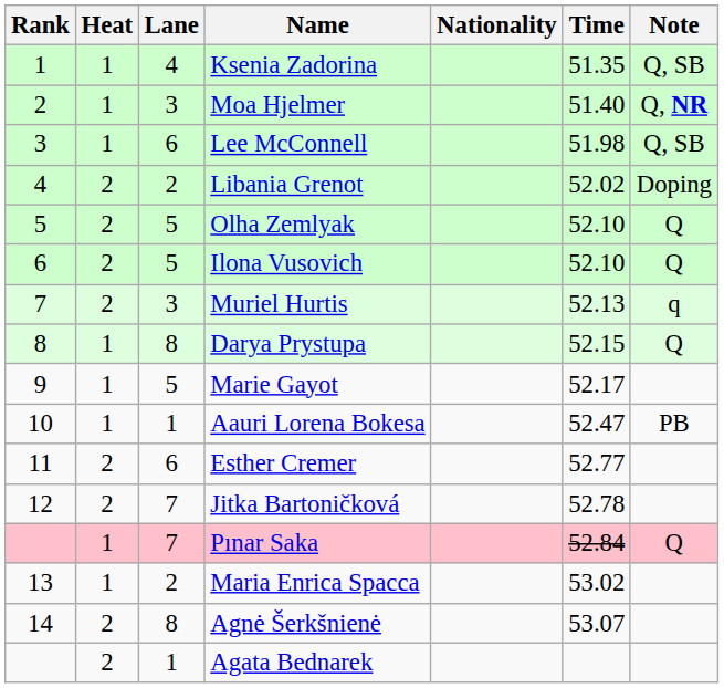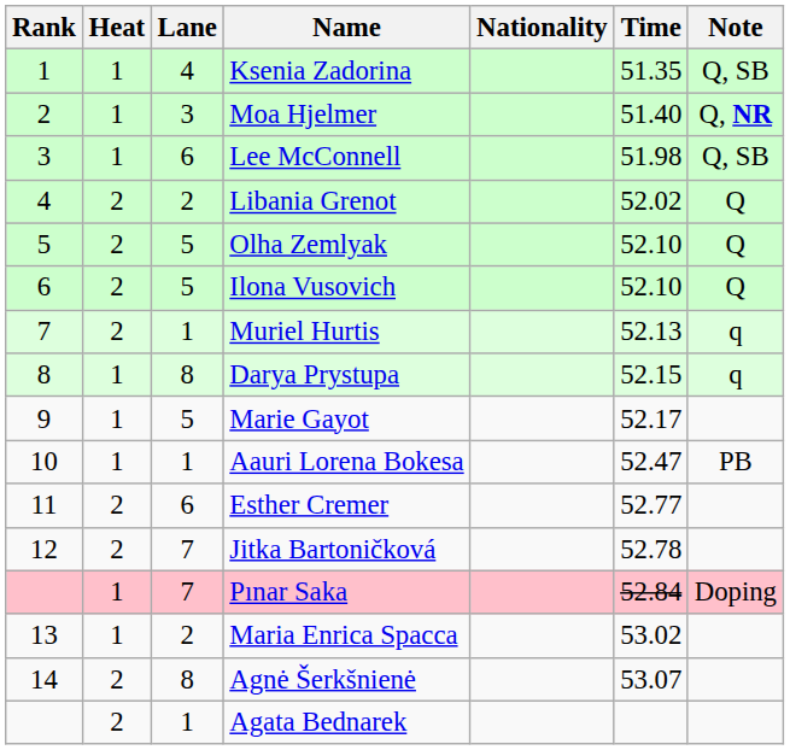 <table class="wikitable sortable" style="text-align:center">
 <tr>
 <th>Rank</th>
 <th>Heat</th>
 <th>Lane</th>
 <th>Name</th>
 <th>Nationality</th>
 <th>Time</th>
 <th>Note</th>
 </tr>
 <tr bgcolor=ccffcc>
 <td>1</td>
 <td>1</td>
 <td>4</td>
 <td align="left"><a href='#'>Ksenia Zadorina</a></td>
 <td align=left></td>
 <td>51.35</td>
 <td>Q, SB</td>
 </tr>
 <tr bgcolor=ccffcc>
 <td>2</td>
 <td>1</td>
 <td>3</td>
 <td align="left"><a href='#'>Moa Hjelmer</a></td>
 <td align=left></td>
 <td>51.40</td>
 <td>Q, <strong><a href='#'>NR</a></strong></td>
 </tr>
 <tr bgcolor=ccffcc>
 <td>3</td>
 <td>1</td>
 <td>6</td>
 <td align="left"><a href='#'>Lee McConnell</a></td>
 <td align=left></td>
 <td>51.98</td>
 <td>Q, SB</td>
 </tr>
 <tr bgcolor=ccffcc>
 <td>4</td>
 <td>2</td>
 <td>2</td>
 <td align="left"><a href='#'>Libania Grenot</a></td>
 <td align=left></td>
 <td>52.02</td>
-<td>Doping</td>
+<td>Q</td>
 </tr>
 <tr bgcolor=ccffcc>
 <td>5</td>
 <td>2</td>
 <td>5</td>
 <td align="left"><a href='#'>Olha Zemlyak</a></td>
 <td align=left></td>
 <td>52.10</td>
 <td>Q</td>
 </tr>
 <tr bgcolor=ccffcc>
 <td>6</td>
 <td>2</td>
 <td>5</td>
 <td align="left"><a href='#'>Ilona Vusovich</a></td>
 <td align=left></td>
 <td>52.10</td>
 <td>Q</td>
 </tr>
 <tr bgcolor=ddffdd>
 <td>7</td>
 <td>2</td>
-<td>3</td>
+<td>1</td>
 <td align="left"><a href='#'>Muriel Hurtis</a></td>
 <td align=left></td>
 <td>52.13</td>
 <td>q</td>
 </tr>
 <tr bgcolor=ddffdd>
 <td>8</td>
 <td>1</td>
 <td>8</td>
 <td align="left"><a href='#'>Darya Prystupa</a></td>
 <td align=left></td>
 <td>52.15</td>
-<td>Q</td>
+<td>q</td>
 </tr>
 <tr>
 <td>9</td>
 <td>1</td>
 <td>5</td>
 <td align="left"><a href='#'>Marie Gayot</a></td>
 <td align=left></td>
 <td>52.17</td>
 <td></td>
 </tr>
 <tr>
 <td>10</td>
 <td>1</td>
 <td>1</td>
 <td align="left"><a href='#'>Aauri Lorena Bokesa</a></td>
 <td align=left></td>
 <td>52.47</td>
 <td>PB</td>
 </tr>
 <tr>
 <td>11</td>
 <td>2</td>
 <td>6</td>
 <td align="left"><a href='#'>Esther Cremer</a></td>
 <td align=left></td>
 <td>52.77</td>
 <td></td>
 </tr>
 <tr>
 <td>12</td>
 <td>2</td>
 <td>7</td>
 <td align="left"><a href='#'>Jitka Bartoničková</a></td>
 <td align=left></td>
 <td>52.78</td>
 <td></td>
 </tr>
 <tr bgcolor=pink>
 <td></td>
 <td>1</td>
 <td>7</td>
 <td align="left"><a href='#'>Pınar Saka</a></td>
 <td align=left></td>
 <td><s>52.84 </s></td>
-<td>Q</td>
+<td>Doping</td>
 </tr>
 <tr>
 <td>13</td>
 <td>1</td>
 <td>2</td>
 <td align="left"><a href='#'>Maria Enrica Spacca</a></td>
 <td align=left></td>
 <td>53.02</td>
 <td></td>
 </tr>
 <tr>
 <td>14</td>
 <td>2</td>
 <td>8</td>
 <td align="left"><a href='#'>Agnė Šerkšnienė</a></td>
 <td align=left></td>
 <td>53.07</td>
 <td></td>
 </tr>
 <tr>
 <td></td>
 <td>2</td>
 <td>1</td>
 <td align="left"><a href='#'>Agata Bednarek</a></td>
 <td align=left></td>
 <td></td>
 <td></td>
 </tr>
 </table>
